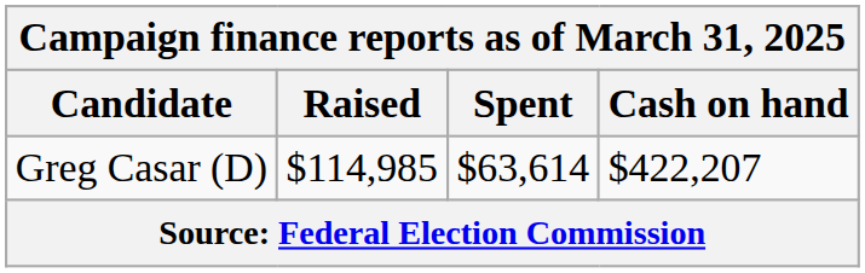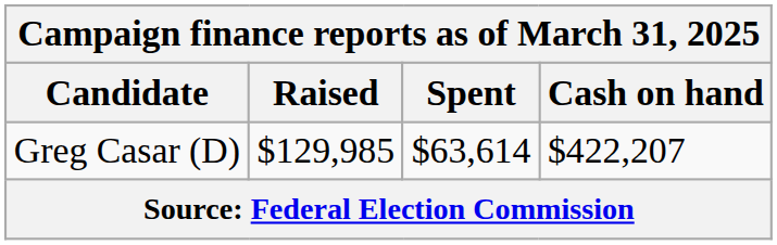 <table class="wikitable sortable">
 <tr>
 <th colspan=4>Campaign finance reports as of March 31, 2025</th>
 </tr>
 <tr style="text-align:center;">
 <th>Candidate</th>
 <th>Raised</th>
 <th>Spent</th>
 <th>Cash on hand</th>
 </tr>
 <tr>
 <td>Greg Casar (D)</td>
-<td>$114,985</td>
+<td>$129,985</td>
 <td>$63,614</td>
 <td>$422,207</td>
 </tr>
 <tr>
 <th colspan="4"><small>Source: <a href='#'>Federal Election Commission</a></small></th>
 </tr>
 </table>
